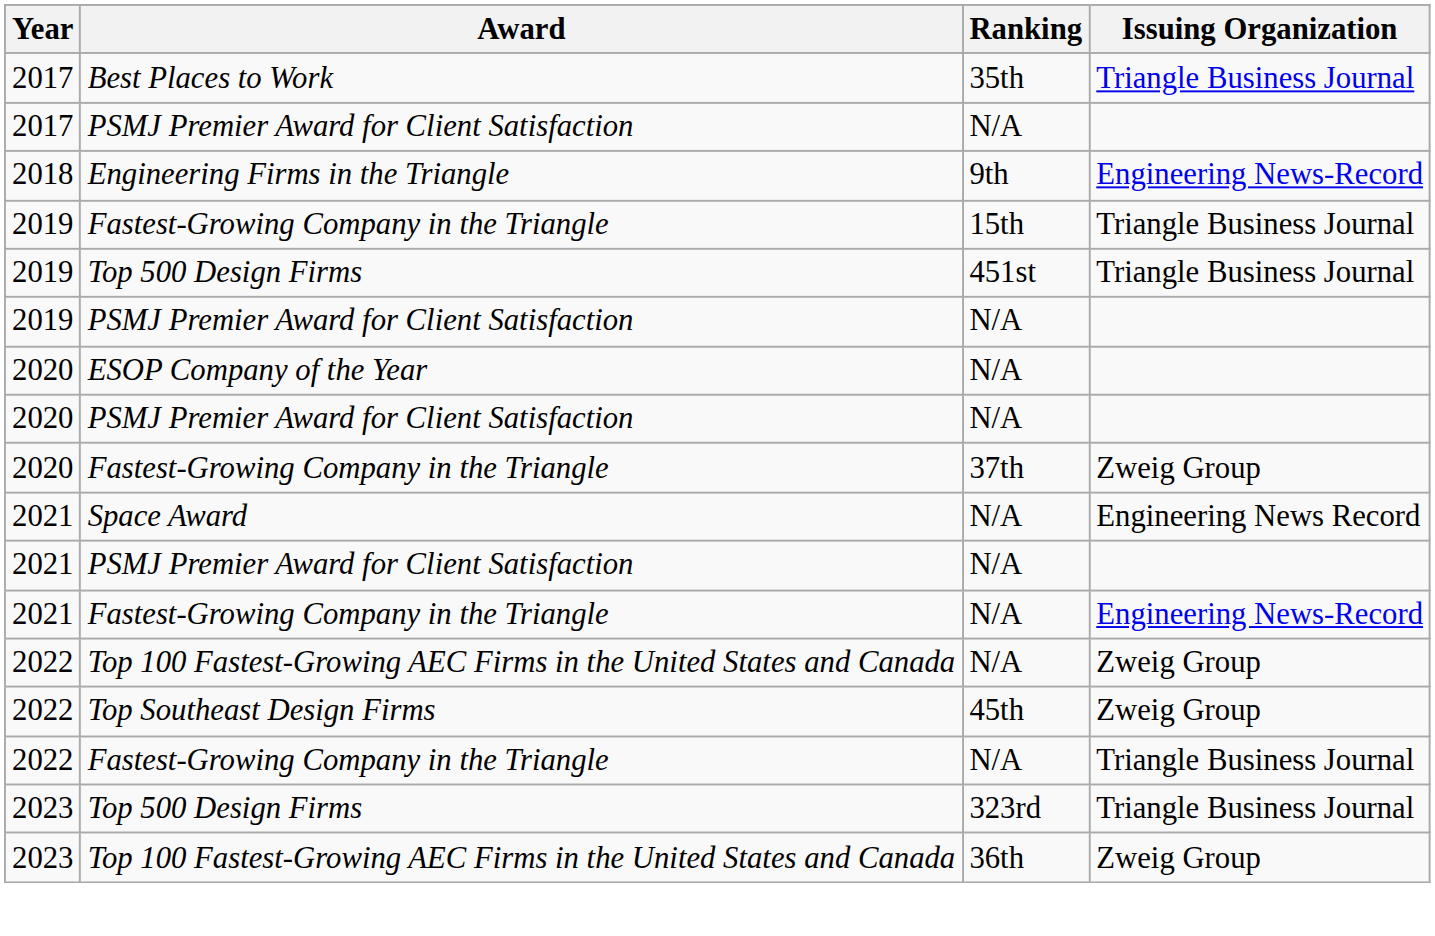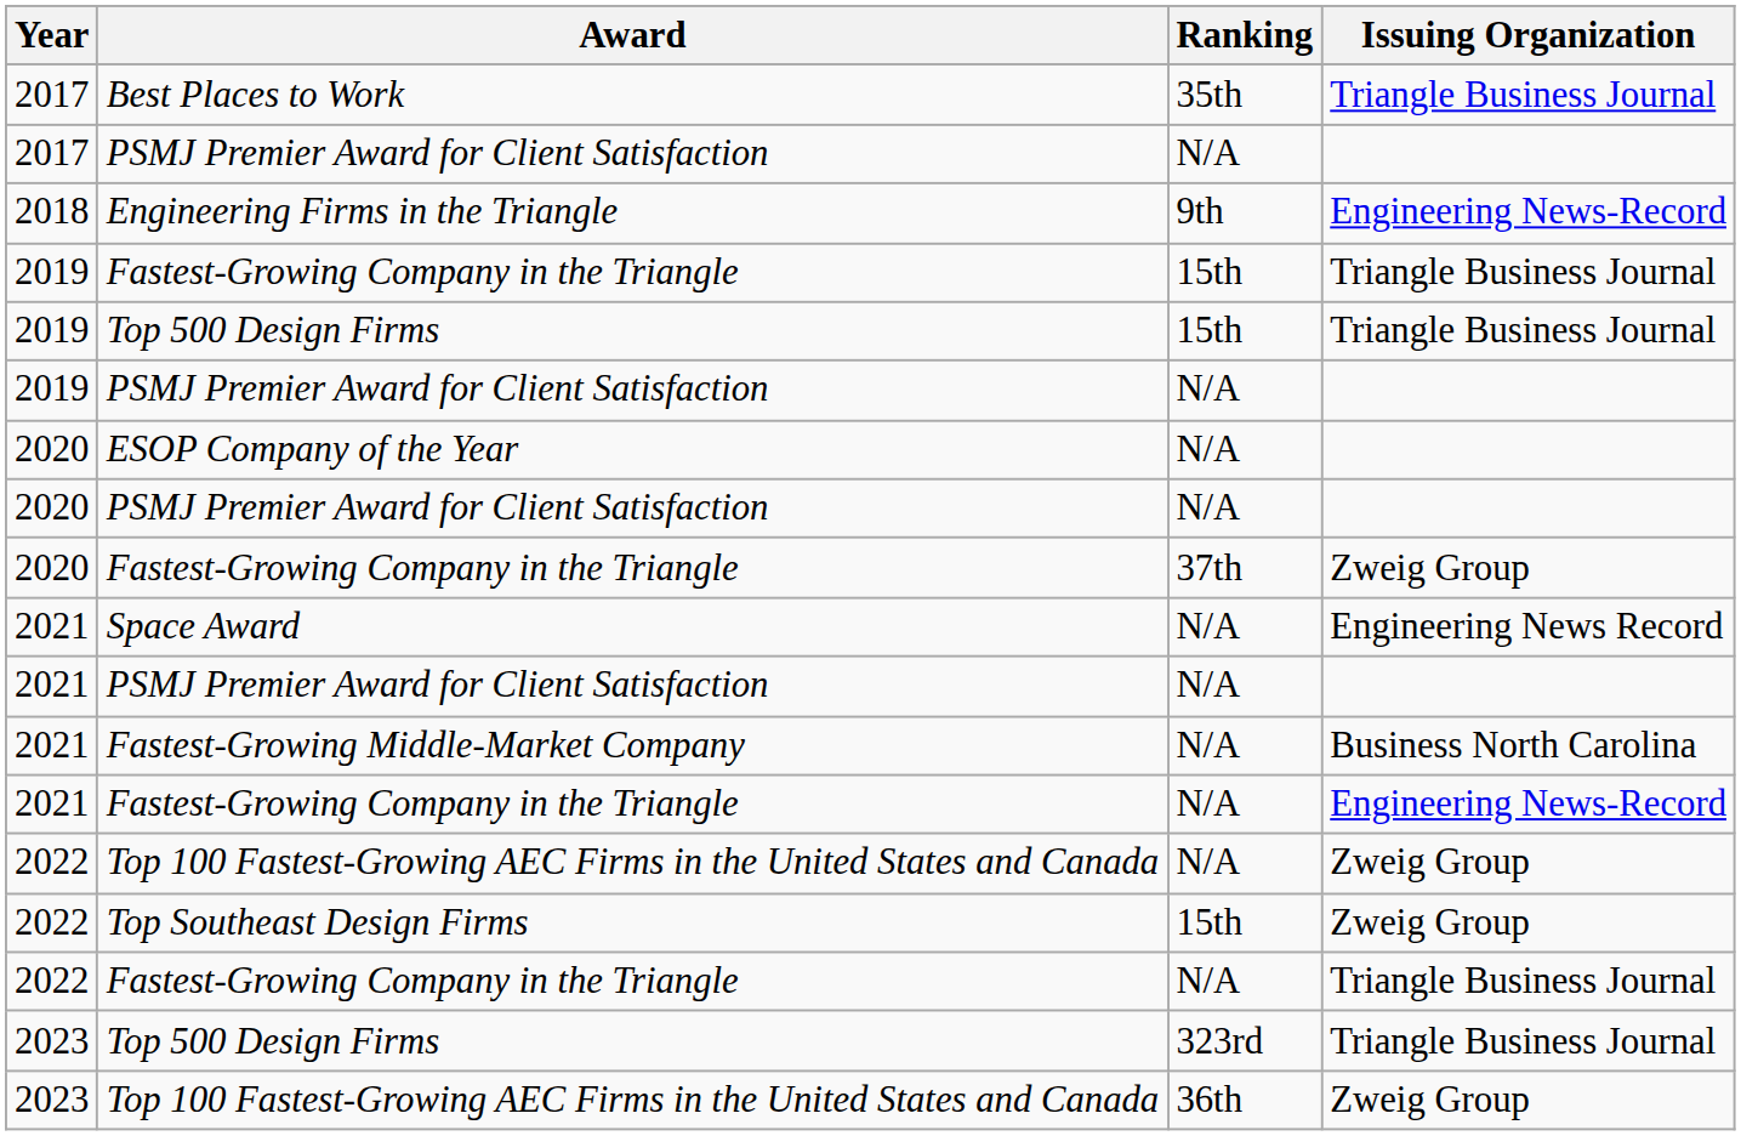 <table class="wikitable sortable mw-collapsible">
 <tr>
 <th>Year</th>
 <th>Award</th>
 <th>Ranking</th>
 <th>Issuing Organization</th>
 </tr>
 <tr>
 <td>2017</td>
 <td><em>Best Places to Work</em></td>
 <td>35th</td>
 <td><a href='#'>Triangle Business Journal</a></td>
 </tr>
 <tr>
 <td>2017</td>
 <td><em>PSMJ Premier Award for Client Satisfaction</em></td>
 <td>N/A</td>
 <td></td>
 </tr>
 <tr>
 <td>2018</td>
 <td><em>Engineering Firms in the Triangle</em></td>
 <td>9th</td>
 <td><a href='#'>Engineering News-Record</a></td>
 </tr>
 <tr>
 <td>2019</td>
 <td><em>Fastest-Growing Company in the Triangle</em></td>
 <td>15th</td>
 <td>Triangle Business Journal</td>
 </tr>
 <tr>
 <td>2019</td>
 <td><em>Top 500 Design Firms</em></td>
-<td>451st</td>
+<td>15th</td>
 <td>Triangle Business Journal</td>
 </tr>
 <tr>
 <td>2019</td>
 <td><em>PSMJ Premier Award for Client Satisfaction</em> </td>
 <td>N/A</td>
 <td></td>
 </tr>
 <tr>
 <td>2020</td>
 <td><em>ESOP Company of the Year</em></td>
 <td>N/A</td>
 <td></td>
 </tr>
 <tr>
 <td>2020</td>
 <td><em>PSMJ Premier Award for Client Satisfaction</em></td>
 <td>N/A</td>
 <td></td>
 </tr>
 <tr>
 <td>2020</td>
 <td><em>Fastest-Growing Company in the Triangle</em></td>
 <td>37th</td>
 <td>Zweig Group</td>
 </tr>
 <tr>
 <td>2021</td>
 <td><em>Space Award</em></td>
 <td>N/A</td>
 <td>Engineering News Record</td>
 </tr>
 <tr>
 <td>2021</td>
 <td><em>PSMJ Premier Award for Client Satisfaction</em></td>
 <td>N/A</td>
 <td></td>
 </tr>
 <tr>
 <td>2021</td>
+<td><em>Fastest-Growing Middle-Market Company</em></td>
+<td>N/A</td>
+<td>Business North Carolina</td>
+</tr>
+<tr>
+<td>2021</td>
 <td><em>Fastest-Growing Company in the Triangle</em></td>
 <td>N/A</td>
 <td><a href='#'>Engineering News-Record</a></td>
 </tr>
 <tr>
 <td>2022</td>
 <td><em>Top 100 Fastest-Growing AEC Firms in the United States and Canada</em></td>
 <td>N/A</td>
 <td>Zweig Group</td>
 </tr>
 <tr>
 <td>2022</td>
 <td><em>Top Southeast Design Firms</em></td>
-<td>45th</td>
+<td>15th</td>
 <td>Zweig Group</td>
 </tr>
 <tr>
 <td>2022</td>
 <td><em>Fastest-Growing Company in the Triangle</em></td>
 <td>N/A</td>
 <td>Triangle Business Journal</td>
 </tr>
 <tr>
 <td>2023</td>
 <td><em>Top 500 Design Firms</em></td>
 <td>323rd</td>
 <td>Triangle Business Journal</td>
 </tr>
 <tr>
 <td>2023</td>
 <td><em>Top 100 Fastest-Growing AEC Firms in the United States and Canada</em></td>
 <td>36th</td>
 <td>Zweig Group</td>
 </tr>
 </table>
